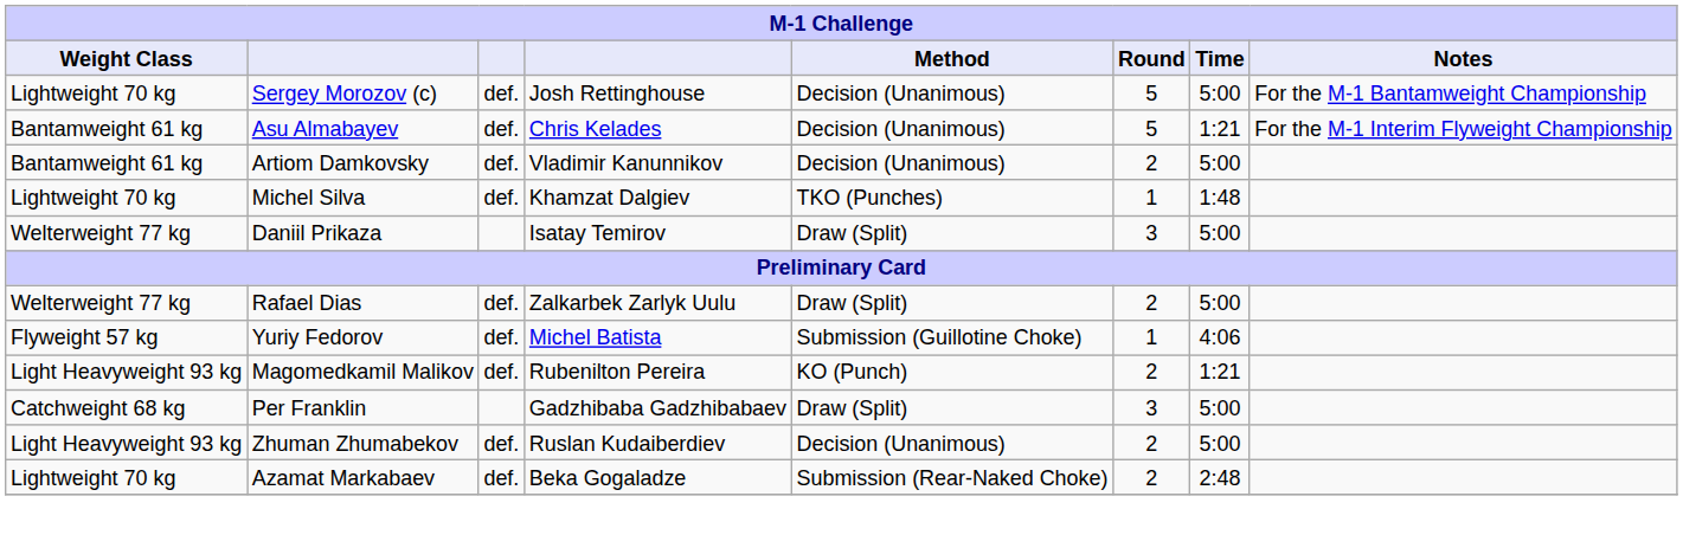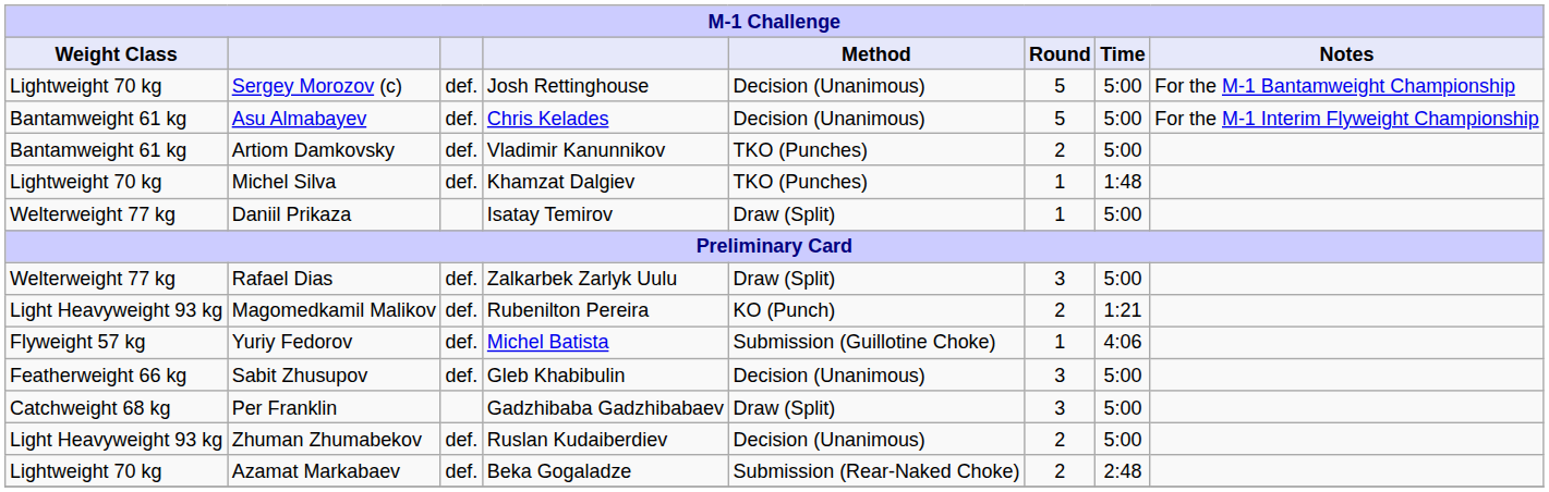 <table class="wikitable" style="font-size: 80%;">
 <tr>
 <th colspan="8" style="background-color: #ccf; color: #000080; text-align: center;"><strong>M-1 Challenge</strong></th>
 </tr>
 <tr>
 <th colspan="1" style="background-color: #E6E8FA; color: #000000; text-align: center;">Weight Class</th>
 <th colspan="1" style="background-color: #E6E8FA; color: #000000; text-align: center;"></th>
 <th colspan="1" style="background-color: #E6E8FA; color: #000000; text-align: center;"></th>
 <th colspan="1" style="background-color: #E6E8FA; color: #000000; text-align: center;"></th>
 <th colspan="1" style="background-color: #E6E8FA; color: #000000; text-align: center;">Method</th>
 <th colspan="1" style="background-color: #E6E8FA; color: #000000; text-align: center;">Round</th>
 <th colspan="1" style="background-color: #E6E8FA; color: #000000; text-align: center;">Time</th>
 <th colspan="1" style="background-color: #E6E8FA; color: #000000; text-align: center;">Notes</th>
 </tr>
 <tr>
 <td>Lightweight 70 kg</td>
 <td> <a href='#'>Sergey Morozov</a> (c)</td>
 <td>def.</td>
 <td> Josh Rettinghouse</td>
 <td>Decision (Unanimous)</td>
 <td align=center>5</td>
 <td align=center>5:00</td>
 <td>For the <a href='#'>M-1 Bantamweight Championship</a></td>
 </tr>
 <tr>
 <td>Bantamweight 61 kg</td>
 <td> <a href='#'>Asu Almabayev</a></td>
 <td>def.</td>
 <td> <a href='#'>Chris Kelades</a></td>
 <td>Decision (Unanimous)</td>
 <td align=center>5</td>
-<td align=center>1:21</td>
+<td align=center>5:00</td>
 <td>For the <a href='#'>M-1 Interim Flyweight Championship</a></td>
 </tr>
 <tr>
 <td>Bantamweight 61 kg</td>
 <td> Artiom Damkovsky</td>
 <td>def.</td>
 <td> Vladimir Kanunnikov</td>
-<td>Decision (Unanimous)</td>
+<td>TKO (Punches)</td>
 <td align=center>2</td>
 <td align=center>5:00</td>
 <td></td>
 </tr>
 <tr>
 <td>Lightweight 70 kg</td>
 <td> Michel Silva</td>
 <td>def.</td>
 <td> Khamzat Dalgiev</td>
 <td>TKO (Punches)</td>
 <td align=center>1</td>
 <td align=center>1:48</td>
 <td></td>
 </tr>
 <tr>
 <td>Welterweight 77 kg</td>
 <td> Daniil Prikaza</td>
 <td></td>
 <td> Isatay Temirov</td>
 <td>Draw (Split)</td>
-<td align=center>3</td>
+<td align=center>1</td>
 <td align=center>5:00</td>
 <td></td>
 </tr>
 <tr>
 <th colspan="8" style="background-color: #ccf; color: #000080; text-align: center;"><strong>Preliminary Card</strong></th>
 </tr>
 <tr>
 <td>Welterweight 77 kg</td>
 <td> Rafael Dias</td>
 <td>def.</td>
 <td> Zalkarbek Zarlyk Uulu</td>
 <td>Draw (Split)</td>
+<td align=center>3</td>
+<td align=center>5:00</td>
+<td></td>
+</tr>
+<tr>
+<td>Light Heavyweight 93 kg</td>
+<td> Magomedkamil Malikov</td>
+<td>def.</td>
+<td> Rubenilton Pereira</td>
+<td>KO (Punch)</td>
 <td align=center>2</td>
-<td align=center>5:00</td>
+<td align=center>1:21</td>
 <td></td>
 </tr>
 <tr>
 <td>Flyweight 57 kg</td>
 <td> Yuriy Fedorov</td>
 <td>def.</td>
 <td> <a href='#'>Michel Batista</a></td>
 <td>Submission (Guillotine Choke)</td>
 <td align=center>1</td>
 <td align=center>4:06</td>
 <td></td>
 </tr>
 <tr>
-<td>Light Heavyweight 93 kg</td>
-<td> Magomedkamil Malikov</td>
+<td>Featherweight 66 kg</td>
+<td> Sabit Zhusupov</td>
 <td>def.</td>
-<td> Rubenilton Pereira</td>
-<td>KO (Punch)</td>
-<td align=center>2</td>
-<td align=center>1:21</td>
+<td>  Gleb Khabibulin</td>
+<td>Decision (Unanimous)</td>
+<td align=center>3</td>
+<td align=center>5:00</td>
 <td></td>
 </tr>
 <tr>
 <td>Catchweight 68 kg</td>
 <td> Per Franklin</td>
 <td></td>
 <td> Gadzhibaba Gadzhibabaev</td>
 <td>Draw (Split)</td>
 <td align=center>3</td>
 <td align=center>5:00</td>
 <td></td>
 </tr>
 <tr>
 <td>Light Heavyweight 93 kg</td>
 <td> Zhuman Zhumabekov</td>
 <td>def.</td>
 <td> Ruslan Kudaiberdiev</td>
 <td>Decision (Unanimous)</td>
 <td align=center>2</td>
 <td align=center>5:00</td>
 <td></td>
 </tr>
 <tr>
 <td>Lightweight 70 kg</td>
 <td> Azamat Markabaev</td>
 <td>def.</td>
 <td> Beka Gogaladze</td>
 <td>Submission (Rear-Naked Choke)</td>
 <td align=center>2</td>
 <td align=center>2:48</td>
 <td></td>
 </tr>
 <tr>
 </tr>
 </table>
